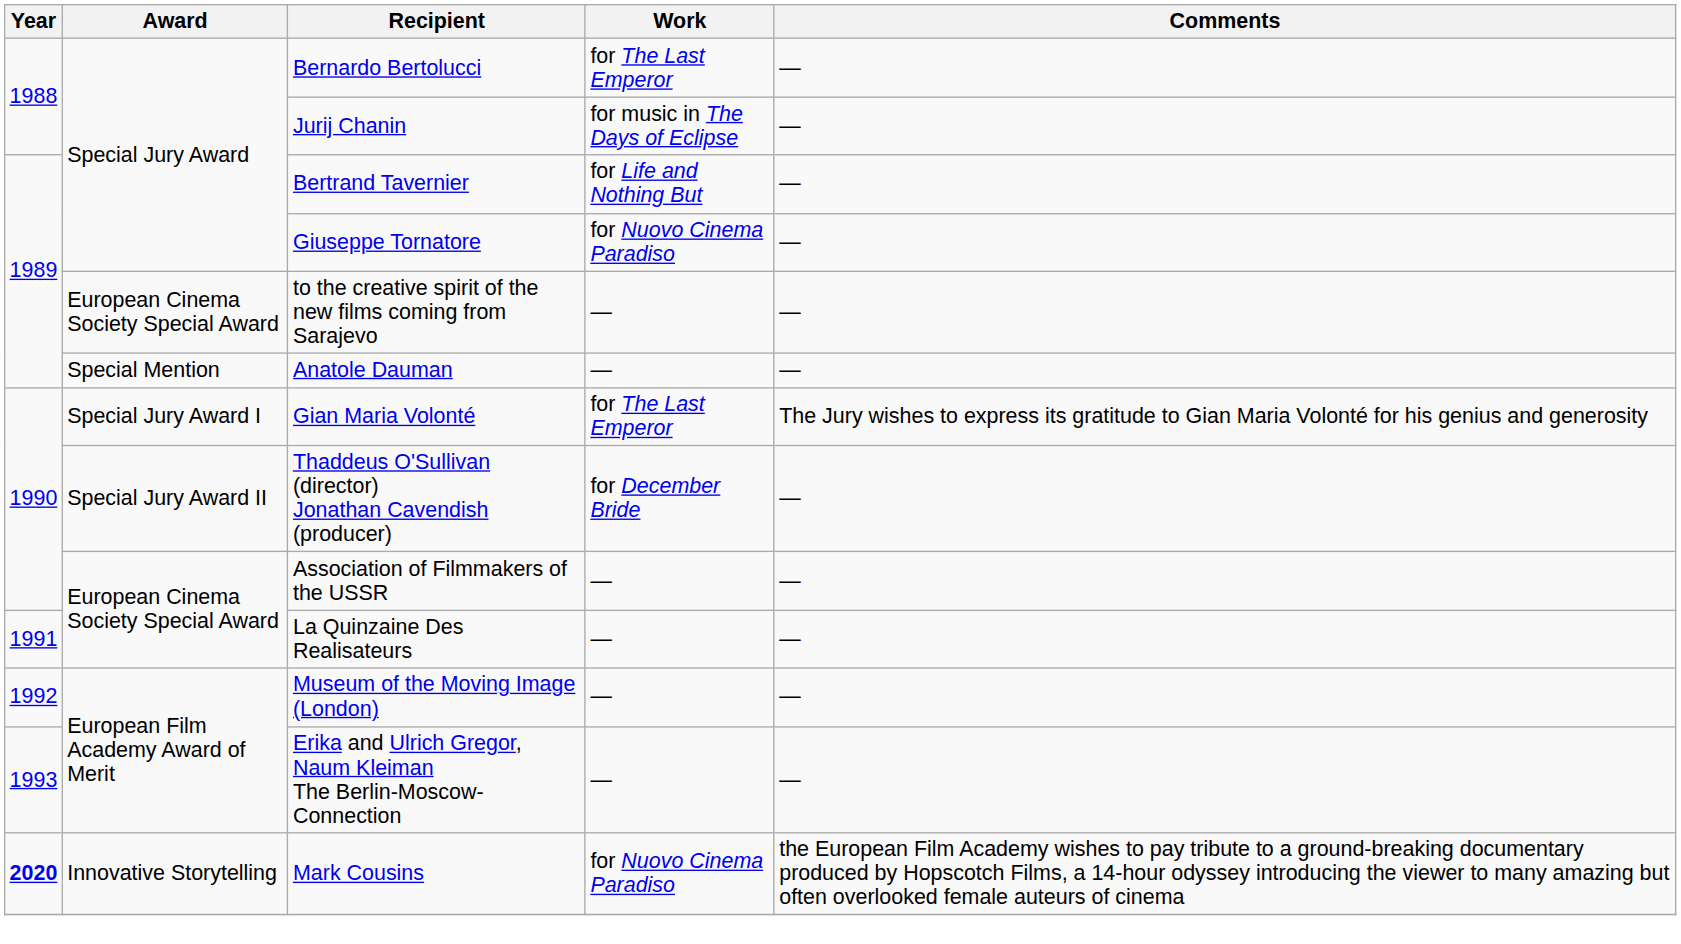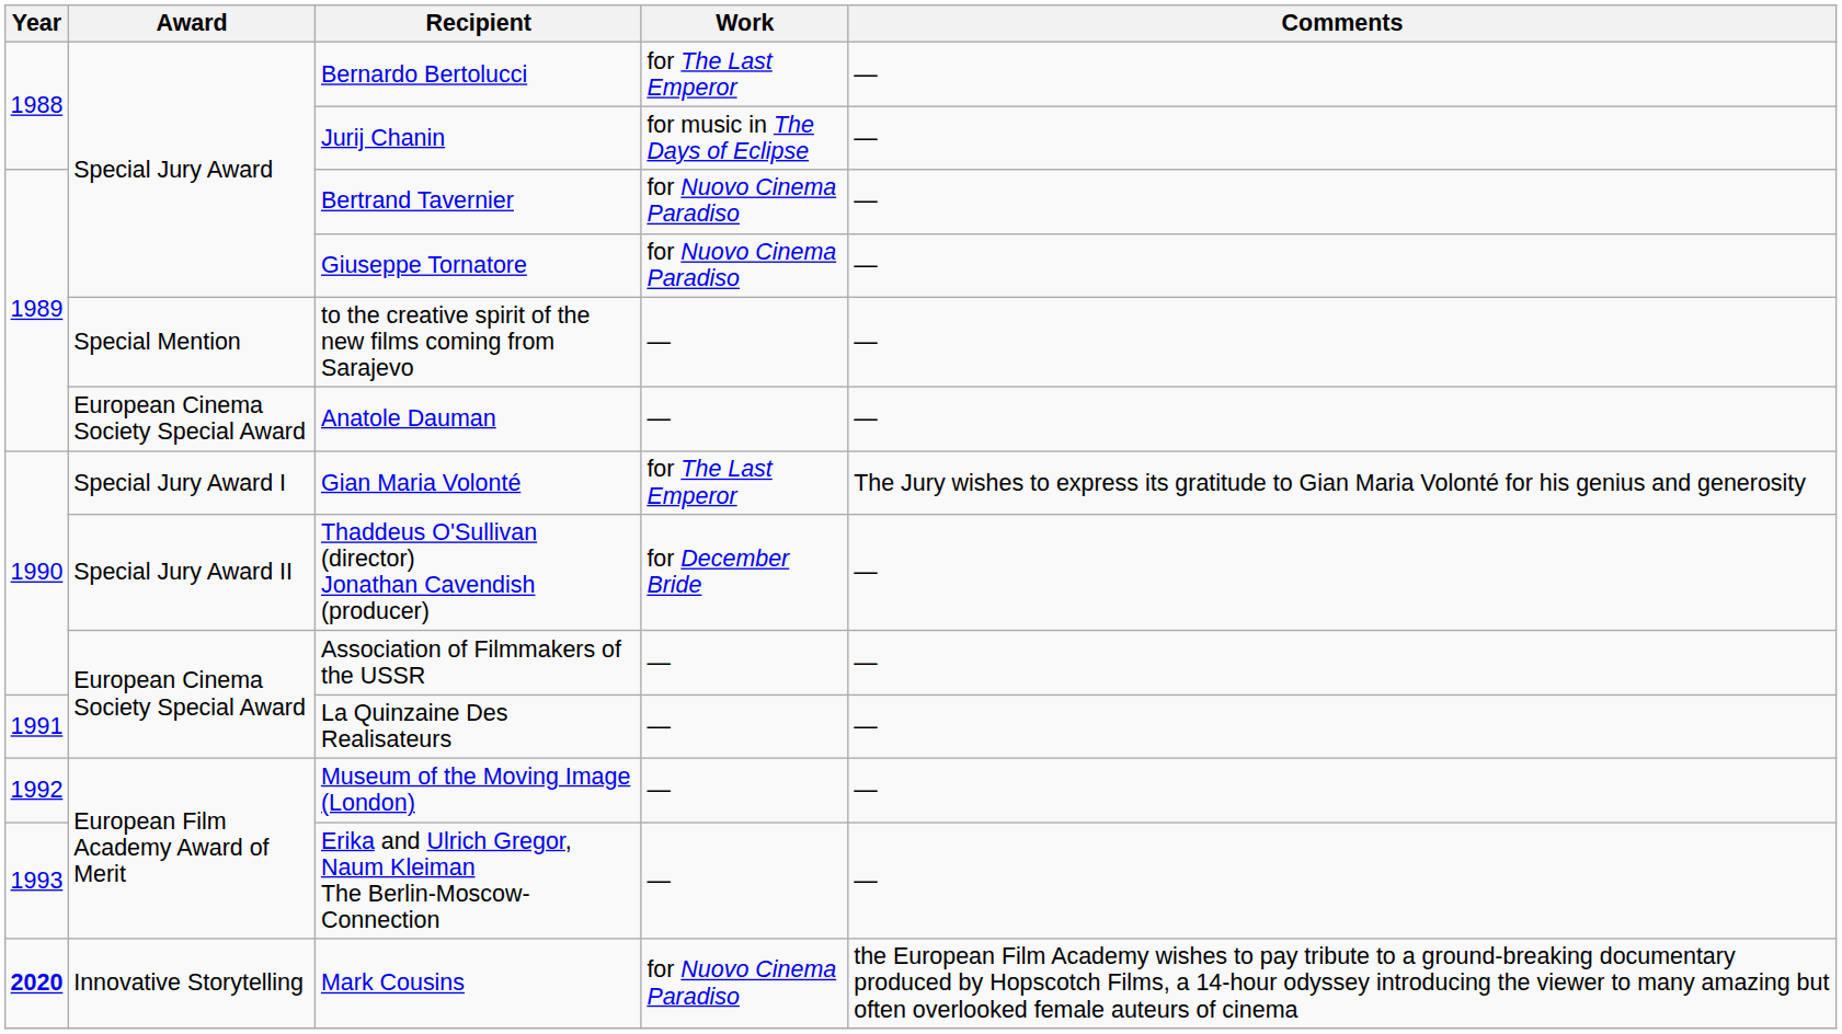 <table class="wikitable sortable">
 <tr valign="top">
 <th>Year</th>
 <th>Award</th>
 <th>Recipient</th>
 <th>Work</th>
 <th>Comments</th>
 </tr>
 <tr>
 <td rowspan=2><a href='#'>1988</a></td>
 <td rowspan=4>Special Jury Award</td>
 <td> <a href='#'>Bernardo Bertolucci</a></td>
 <td>for <em><a href='#'>The Last Emperor</a></em></td>
 <td>—</td>
 </tr>
 <tr>
 <td> <a href='#'>Jurij Chanin</a></td>
 <td>for music in <em><a href='#'>The Days of Eclipse</a></em></td>
 <td>—</td>
 </tr>
 <tr>
 <td rowspan=4><a href='#'>1989</a></td>
 <td> <a href='#'>Bertrand Tavernier</a></td>
-<td>for <em><a href='#'>Life and Nothing But</a></em></td>
+<td>for <em><a href='#'>Nuovo Cinema Paradiso</a></em></td>
 <td>—</td>
 </tr>
 <tr>
 <td> <a href='#'>Giuseppe Tornatore</a></td>
 <td>for <em><a href='#'>Nuovo Cinema Paradiso</a></em></td>
 <td>—</td>
 </tr>
 <tr>
-<td>European Cinema Society Special Award</td>
+<td>Special Mention</td>
 <td> to the creative spirit of the new films coming from Sarajevo</td>
 <td>—</td>
 <td>—</td>
 </tr>
 <tr>
-<td>Special Mention</td>
+<td>European Cinema Society Special Award</td>
 <td> <a href='#'>Anatole Dauman</a></td>
 <td>—</td>
 <td>—</td>
 </tr>
 <tr>
 <td rowspan=3><a href='#'>1990</a></td>
 <td>Special Jury Award I</td>
 <td> <a href='#'>Gian Maria Volonté</a></td>
 <td>for <em><a href='#'>The Last Emperor</a></em></td>
 <td>The Jury wishes to express its gratitude to Gian Maria Volonté for his genius and generosity</td>
 </tr>
 <tr>
 <td>Special Jury Award II</td>
 <td> <a href='#'>Thaddeus O'Sullivan</a> (director) <br>  <a href='#'>Jonathan Cavendish</a> (producer)</td>
 <td>for <em><a href='#'>December Bride</a></em></td>
 <td>—</td>
 </tr>
 <tr>
 <td rowspan=2>European Cinema Society Special Award</td>
 <td> Association of Filmmakers of the USSR</td>
 <td>—</td>
 <td>—</td>
 </tr>
 <tr>
 <td><a href='#'>1991</a></td>
 <td> La Quinzaine Des Realisateurs</td>
 <td>—</td>
 <td>—</td>
 </tr>
 <tr>
 <td><a href='#'>1992</a></td>
 <td rowspan=2>European Film Academy Award of Merit</td>
 <td> <a href='#'>Museum of the Moving Image (London)</a></td>
 <td>—</td>
 <td>—</td>
 </tr>
 <tr>
 <td><a href='#'>1993</a></td>
 <td> <a href='#'>Erika</a> and <a href='#'>Ulrich Gregor</a>, <br>  <a href='#'>Naum Kleiman</a> <br> The Berlin-Moscow-Connection</td>
 <td>—</td>
 <td>—</td>
 </tr>
 <tr>
 <td><strong><a href='#'>2020</a></strong></td>
 <td>Innovative Storytelling</td>
 <td> <a href='#'>Mark Cousins</a></td>
 <td>for <em><a href='#'>Nuovo Cinema Paradiso</a></em></td>
 <td>the European Film Academy wishes to pay tribute to a ground-breaking documentary produced by Hopscotch Films, a 14-hour odyssey introducing the viewer to many amazing but often overlooked female auteurs of cinema</td>
 </tr>
 <tr>
 </tr>
 </table>
